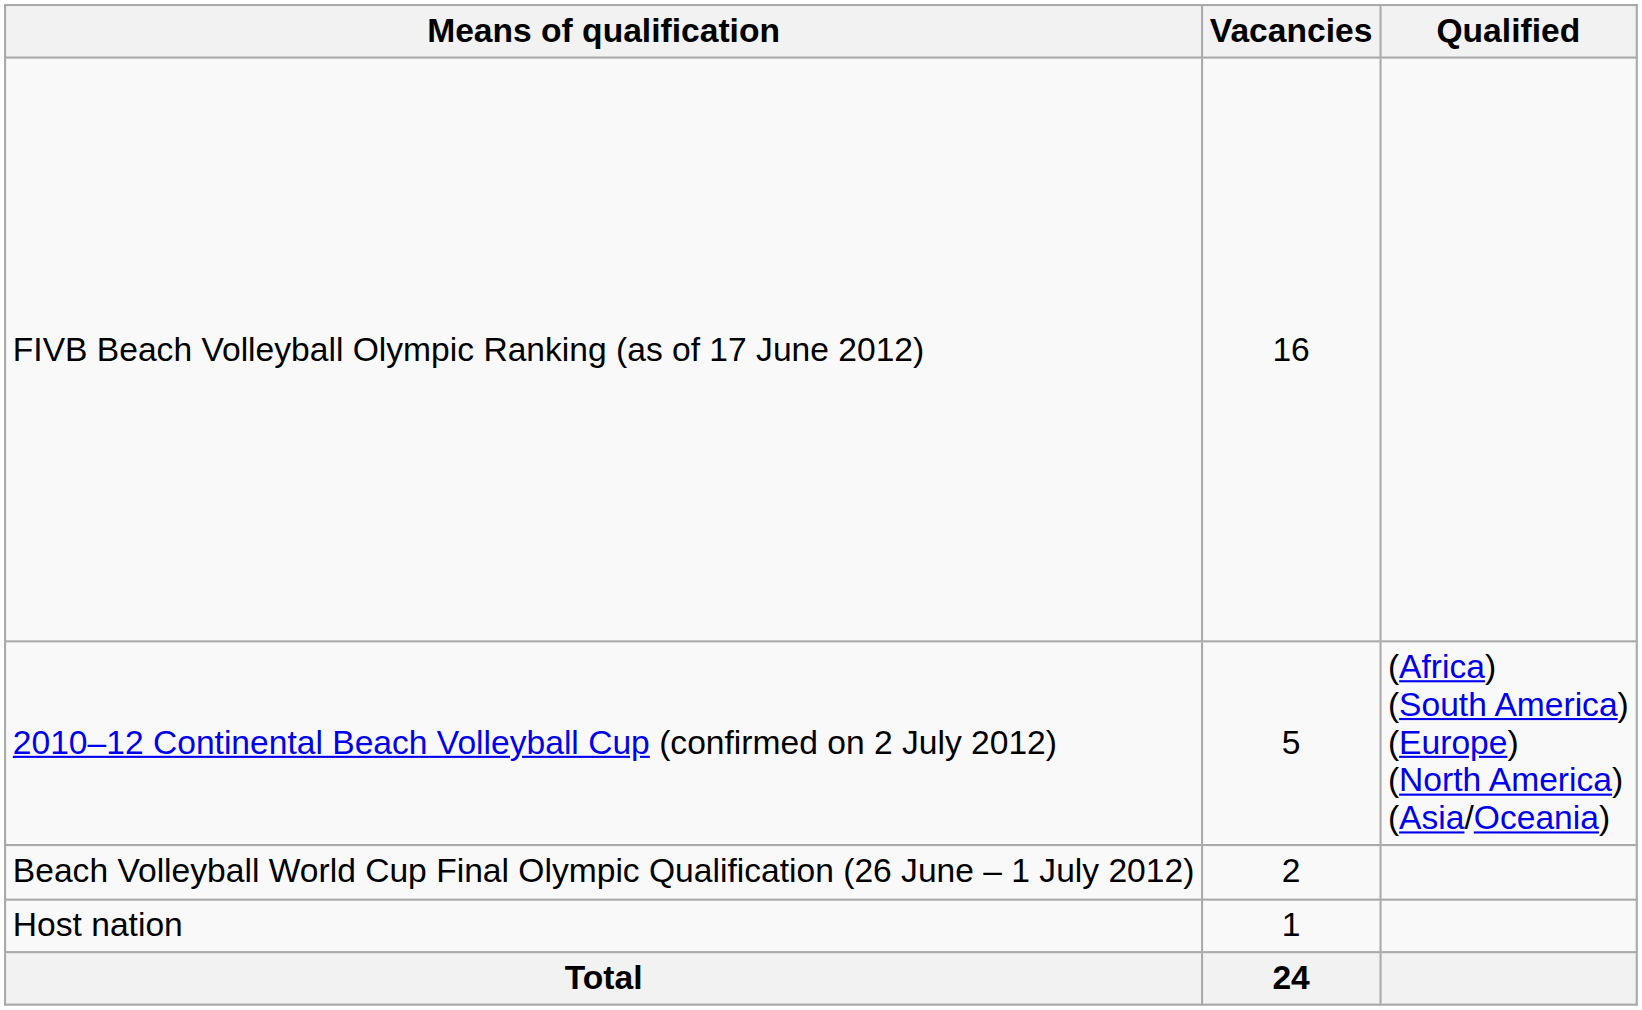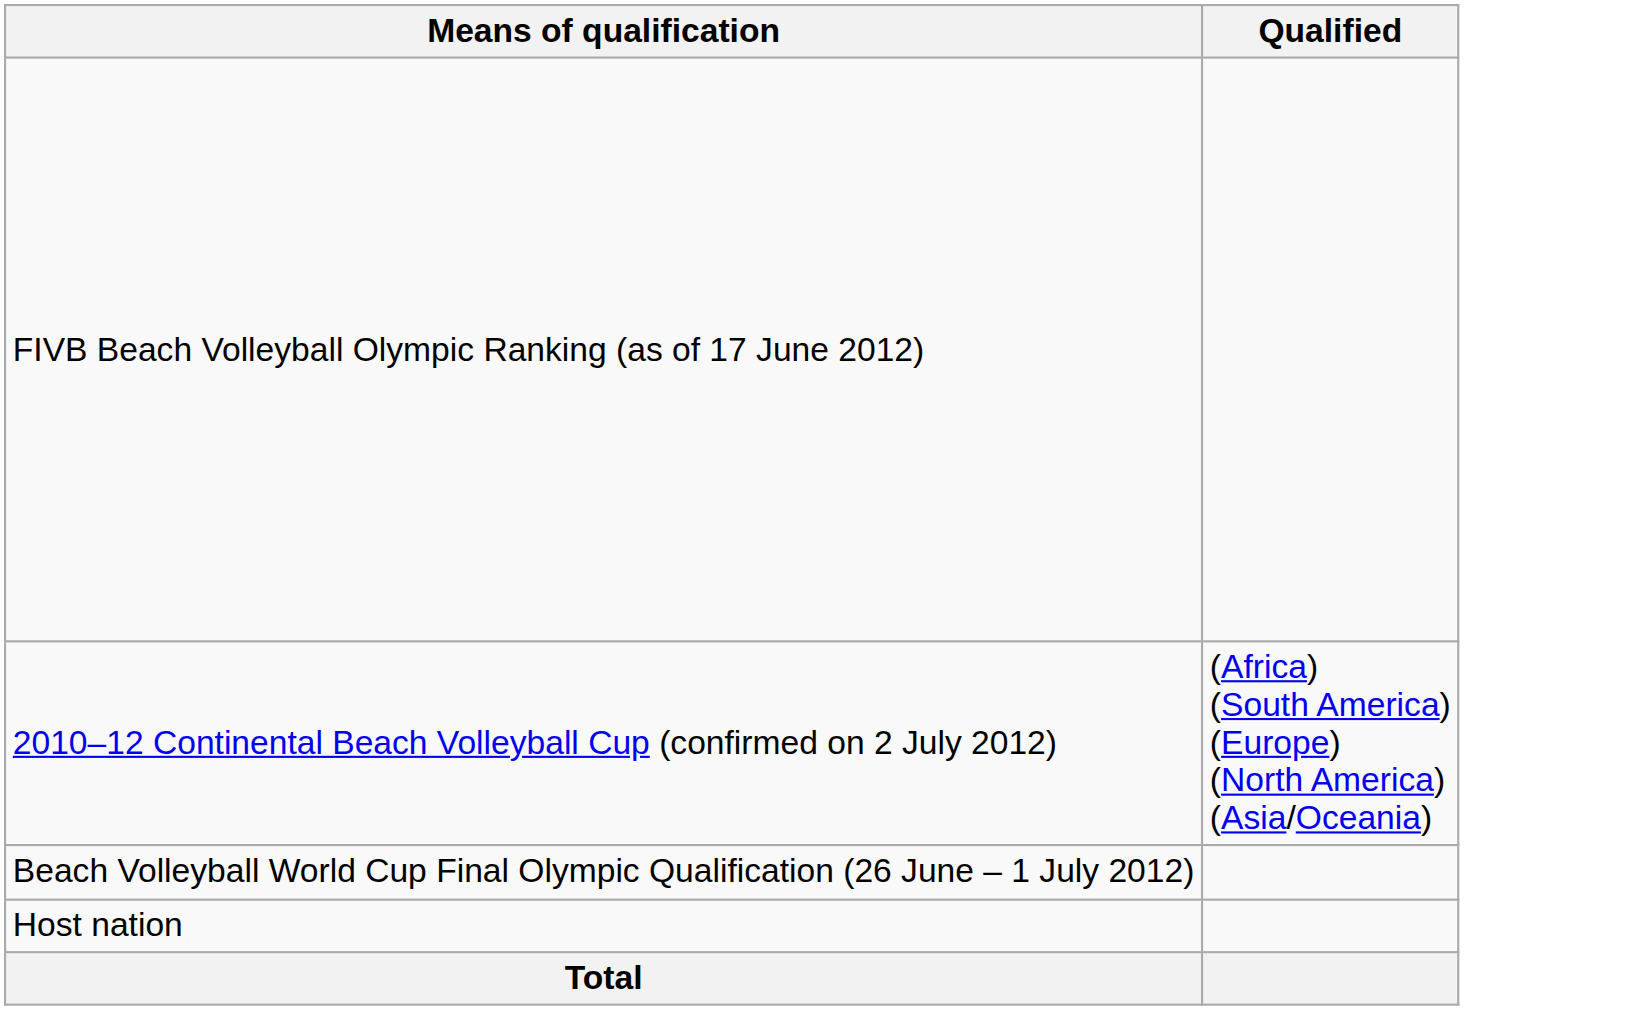 <table class="wikitable">
 <tr>
 <th>Means of qualification</th>
-<th>Vacancies</th>
 <th>Qualified</th>
 </tr>
 <tr>
 <td>FIVB Beach Volleyball Olympic Ranking (as of 17 June 2012)</td>
-<td align="center">16</td>
 <td><br><br><br><br><br><br><br><br><br><br><br><br><br><br><br></td>
 </tr>
 <tr>
 <td><a href='#'>2010–12 Continental Beach Volleyball Cup</a> (confirmed on 2 July 2012)</td>
-<td align="center">5</td>
 <td> (<a href='#'>Africa</a>)<br> (<a href='#'>South America</a>)<br> (<a href='#'>Europe</a>)<br> (<a href='#'>North America</a>)<br> (<a href='#'>Asia</a>/<a href='#'>Oceania</a>)</td>
 </tr>
 <tr>
 <td>Beach Volleyball World Cup Final Olympic Qualification (26 June – 1 July 2012)</td>
-<td align="center">2</td>
 <td><br></td>
 </tr>
 <tr>
 <td>Host nation</td>
-<td align="center">1</td>
 <td></td>
 </tr>
 <tr>
 <th>Total</th>
-<th><strong>24</strong></th>
 <th></th>
 </tr>
 </table>
